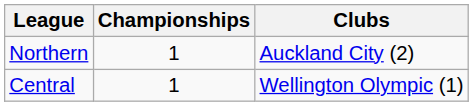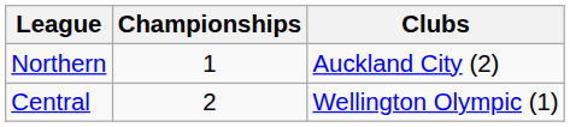 <table class="wikitable">
 <tr>
 <th>League</th>
 <th>Championships</th>
 <th>Clubs</th>
 </tr>
 <tr>
 <td><a href='#'>Northern</a></td>
 <td align="center">1</td>
 <td><a href='#'>Auckland City</a> (2)</td>
 </tr>
 <tr>
 <td><a href='#'>Central</a></td>
-<td align="center">1</td>
+<td align="center">2</td>
 <td><a href='#'>Wellington Olympic</a> (1)<br></td>
 </tr>
 </table>
